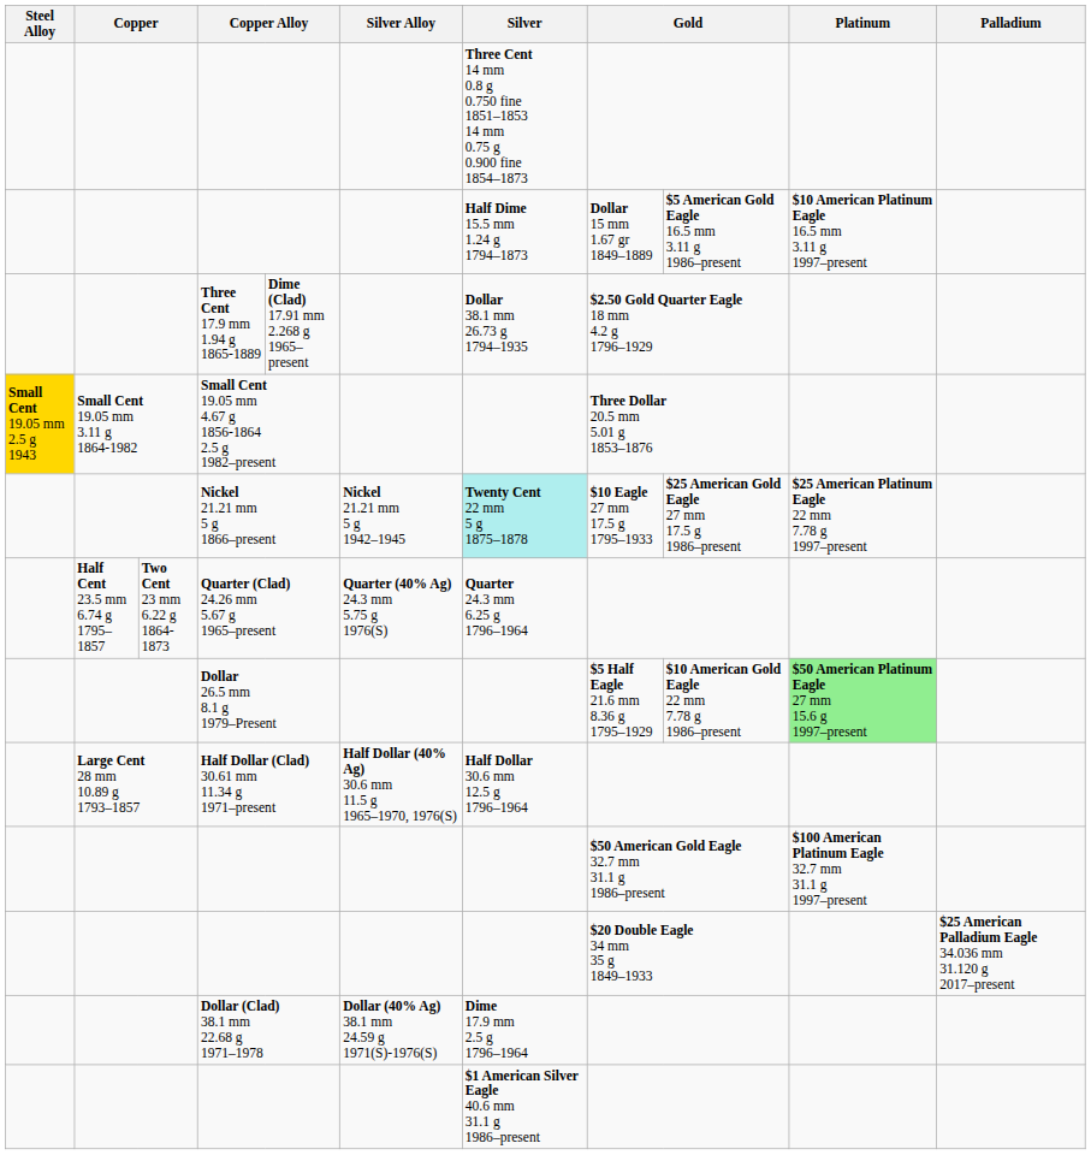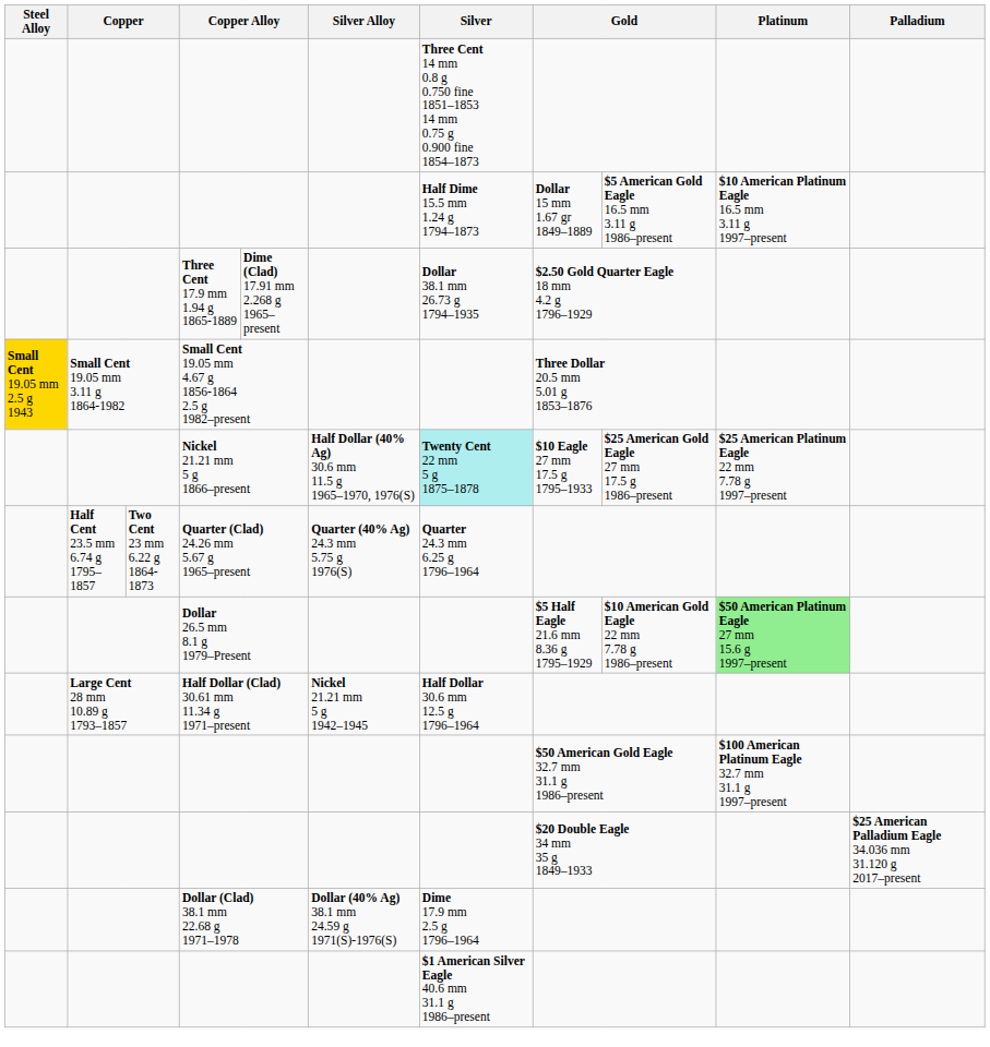 <table class="wikitable">
 <tr>
 <th>Steel Alloy</th>
 <th colspan="2">Copper</th>
 <th colspan="2">Copper Alloy</th>
 <th>Silver Alloy</th>
 <th>Silver</th>
 <th colspan="2">Gold</th>
 <th>Platinum</th>
 <th>Palladium</th>
 </tr>
 <tr>
 <td></td>
 <td colspan="2"></td>
 <td colspan="2"></td>
 <td></td>
 <td><strong>Three Cent</strong><br>14 mm<br>0.8 g<br>0.750 fine<br>1851–1853<br>14 mm<br>0.75 g<br>0.900 fine<br>1854–1873</td>
 <td colspan="2"></td>
 <td></td>
 <td></td>
 </tr>
 <tr>
 <td></td>
 <td colspan="2"></td>
 <td colspan="2"></td>
 <td></td>
 <td><strong>Half Dime</strong><br>15.5 mm<br>1.24 g<br>1794–1873</td>
 <td><strong>Dollar</strong><br>15 mm<br>1.67 gr<br>1849–1889</td>
 <td><strong>$5 American Gold Eagle</strong><br>16.5 mm<br>3.11 g<br>1986–present</td>
 <td><strong>$10 American Platinum Eagle</strong><br>16.5 mm<br>3.11 g<br>1997–present</td>
 <td></td>
 </tr>
 <tr>
 <td></td>
 <td colspan="2"></td>
 <td><strong>Three Cent</strong><br>17.9 mm<br>1.94 g<br>1865-1889</td>
 <td><strong>Dime (Clad)</strong><br>17.91 mm<br>2.268 g<br>1965–present</td>
 <td></td>
 <td><strong>Dollar</strong><br>38.1 mm<br>26.73 g<br>1794–1935</td>
 <td colspan="2"><strong>$2.50 Gold Quarter Eagle</strong><br>18 mm<br>4.2 g<br>1796–1929</td>
 <td></td>
 <td></td>
 </tr>
 <tr>
 <td style="background: gold;"><strong>Small Cent</strong><br>19.05 mm<br>2.5 g<br>1943</td>
 <td colspan="2"><strong>Small Cent</strong><br>19.05 mm<br>3.11 g<br>1864-1982</td>
 <td colspan="2"><strong>Small Cent</strong><br>19.05 mm<br>4.67 g<br>1856-1864<br>2.5 g<br>1982–present</td>
 <td></td>
 <td></td>
 <td colspan="2"><strong>Three Dollar</strong><br>20.5 mm<br>5.01 g<br>1853–1876</td>
 <td></td>
 <td></td>
 </tr>
 <tr>
 <td></td>
 <td colspan="2"></td>
 <td colspan="2"><strong>Nickel</strong><br>21.21 mm<br>5 g<br>1866–present</td>
-<td><strong>Nickel</strong><br>21.21 mm<br>5 g<br>1942–1945</td>
+<td><strong>Half Dollar (40% Ag)</strong><br>30.6 mm<br>11.5 g<br>1965–1970, 1976(S)</td>
 <td style="background: paleturquoise;"><strong>Twenty Cent</strong><br>22 mm<br> 5 g<br>1875–1878</td>
 <td><strong>$10 Eagle</strong><br>27 mm<br>17.5 g<br>1795–1933</td>
 <td><strong>$25 American Gold Eagle</strong><br>27 mm<br>17.5 g<br>1986–present</td>
 <td><strong>$25 American Platinum Eagle</strong><br>22 mm<br>7.78 g<br>1997–present</td>
 <td></td>
 </tr>
 <tr>
 <td></td>
 <td><strong>Half Cent</strong><br>23.5 mm<br>6.74 g<br>1795–1857</td>
 <td><strong>Two Cent</strong><br>23 mm<br>6.22 g<br>1864-1873</td>
 <td colspan="2"><strong>Quarter (Clad)</strong><br>24.26 mm<br>5.67 g<br>1965–present</td>
 <td><strong>Quarter (40% Ag)</strong><br>24.3 mm<br>5.75 g<br>1976(S)</td>
 <td><strong>Quarter</strong><br>24.3 mm<br>6.25 g<br>1796–1964</td>
 <td colspan="2"></td>
 <td></td>
 <td></td>
 </tr>
 <tr>
 <td></td>
 <td colspan="2"></td>
 <td colspan="2"><strong>Dollar</strong><br>26.5 mm<br>8.1 g<br>1979–Present</td>
 <td></td>
 <td></td>
 <td><strong>$5 Half Eagle</strong><br>21.6 mm<br>8.36 g<br>1795–1929</td>
 <td><strong>$10 American Gold Eagle</strong><br>22 mm<br>7.78 g<br>1986–present</td>
 <td style="background: lightgreen;"><strong>$50 American Platinum Eagle</strong><br>27 mm<br>15.6 g<br>1997–present</td>
 <td></td>
 </tr>
 <tr>
 <td></td>
 <td colspan="2"><strong>Large Cent</strong><br>28 mm<br>10.89 g<br>1793–1857</td>
 <td colspan="2"><strong>Half Dollar (Clad)</strong><br>30.61 mm<br>11.34 g<br>1971–present</td>
-<td><strong>Half Dollar (40% Ag)</strong><br>30.6 mm<br>11.5 g<br>1965–1970, 1976(S)</td>
+<td><strong>Nickel</strong><br>21.21 mm<br>5 g<br>1942–1945</td>
 <td><strong>Half Dollar</strong><br>30.6 mm<br>12.5 g<br>1796–1964</td>
 <td colspan="2"></td>
 <td></td>
 <td></td>
 </tr>
 <tr>
 <td></td>
 <td colspan="2"></td>
 <td colspan="2"></td>
 <td></td>
 <td></td>
 <td colspan="2"><strong>$50 American Gold Eagle</strong><br>32.7 mm<br>31.1 g<br>1986–present</td>
 <td><strong>$100 American Platinum Eagle</strong><br>32.7 mm<br>31.1 g<br>1997–present</td>
 <td></td>
 </tr>
 <tr>
 <td></td>
 <td colspan="2"></td>
 <td colspan="2"></td>
 <td></td>
 <td></td>
 <td colspan="2"><strong>$20 Double Eagle</strong><br>34 mm<br>35 g<br>1849–1933</td>
 <td></td>
 <td><strong>$25 American Palladium Eagle<br></strong>34.036 mm<br>31.120 g<br>2017–present</td>
 </tr>
 <tr>
 <td></td>
 <td colspan="2"></td>
 <td colspan="2"><strong>Dollar (Clad)</strong><br>38.1 mm<br>22.68 g<br>1971–1978</td>
 <td><strong>Dollar (40% Ag)</strong><br>38.1 mm<br>24.59 g<br>1971(S)-1976(S)</td>
 <td><strong>Dime</strong><br>17.9 mm<br>2.5 g<br>1796–1964</td>
 <td colspan="2"></td>
 <td></td>
 <td></td>
 </tr>
 <tr>
 <td></td>
 <td colspan="2"></td>
 <td colspan="2"></td>
 <td></td>
 <td><strong>$1 American Silver Eagle</strong><br>40.6 mm<br>31.1 g<br>1986–present</td>
 <td colspan="2"></td>
 <td></td>
 <td></td>
 </tr>
 </table>
